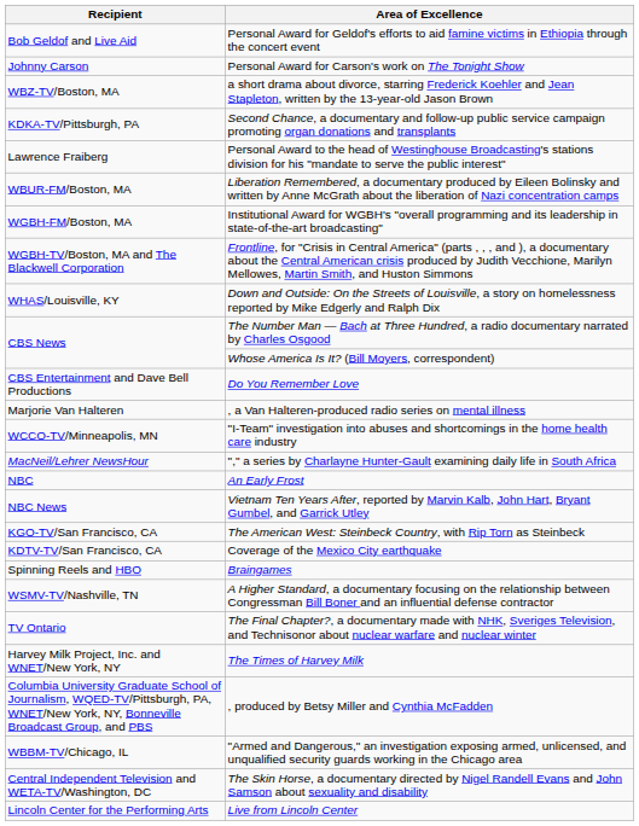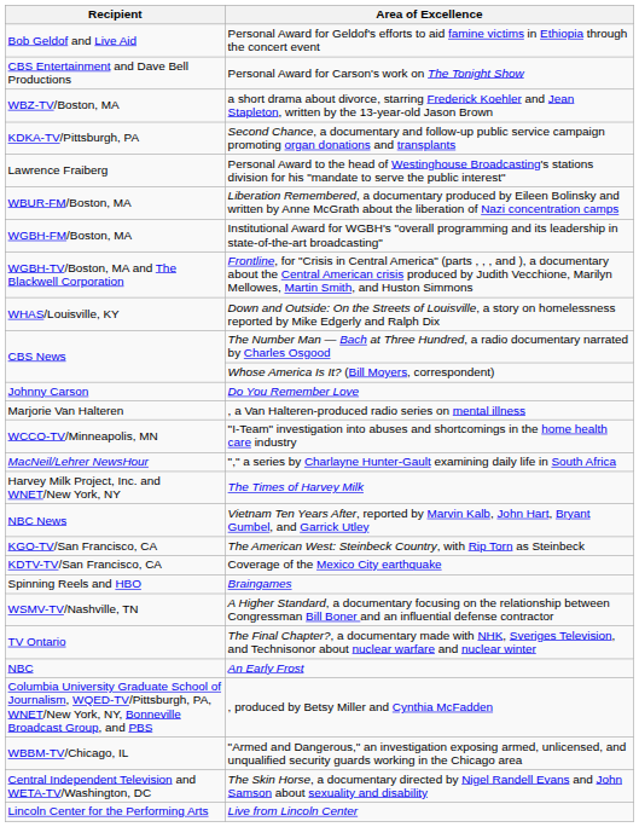 <table class="wikitable" style="width:95%">
 <tr bgcolor="#CCCCCC">
 <th width=35%>Recipient</th>
 <th width=65%>Area of Excellence</th>
 </tr>
 <tr>
 <td><a href='#'>Bob Geldof</a> and <a href='#'>Live Aid</a></td>
 <td>Personal Award for Geldof's efforts to aid <a href='#'>famine victims</a> in <a href='#'>Ethiopia</a> through the concert event</td>
 </tr>
 <tr>
-<td><a href='#'>Johnny Carson</a></td>
+<td><a href='#'>CBS Entertainment</a> and Dave Bell Productions</td>
 <td>Personal Award for Carson's work on <em><a href='#'>The Tonight Show</a></em></td>
 </tr>
 <tr>
 <td><a href='#'>WBZ-TV</a>/Boston, MA</td>
 <td><em></em> a short drama about divorce, starring <a href='#'>Frederick Koehler</a> and <a href='#'>Jean Stapleton</a>, written by the 13-year-old Jason Brown</td>
 </tr>
 <tr>
 <td><a href='#'>KDKA-TV</a>/Pittsburgh, PA</td>
 <td><em>Second Chance</em>, a documentary and follow-up public service campaign promoting <a href='#'>organ donations</a> and <a href='#'>transplants</a></td>
 </tr>
 <tr>
 <td>Lawrence Fraiberg</td>
 <td>Personal Award to the head of <a href='#'>Westinghouse Broadcasting</a>'s stations division for his "mandate to serve the public interest"</td>
 </tr>
 <tr>
 <td><a href='#'>WBUR-FM</a>/Boston, MA</td>
 <td><em>Liberation Remembered</em>, a documentary produced by Eileen Bolinsky and written by Anne McGrath about the liberation of <a href='#'>Nazi concentration camps</a></td>
 </tr>
 <tr>
 <td><a href='#'>WGBH-FM</a>/Boston, MA</td>
 <td>Institutional Award for WGBH's "overall programming and its leadership in state-of-the-art broadcasting"</td>
 </tr>
 <tr>
 <td><a href='#'>WGBH-TV</a>/Boston, MA and <a href='#'>The Blackwell Corporation</a></td>
 <td><em><a href='#'>Frontline</a></em>, for "Crisis in Central America" (parts , , , and ), a documentary about the <a href='#'>Central American crisis</a> produced by Judith Vecchione, Marilyn Mellowes, <a href='#'>Martin Smith</a>, and Huston Simmons</td>
 </tr>
 <tr>
 <td><a href='#'>WHAS</a>/Louisville, KY</td>
 <td><em>Down and Outside: On the Streets of Louisville</em>, a story on homelessness reported by Mike Edgerly and Ralph Dix</td>
 </tr>
 <tr>
 <td rowspan="2"><a href='#'>CBS News</a></td>
 <td><em>The Number Man — <a href='#'>Bach</a> at Three Hundred</em>, a radio documentary narrated by <a href='#'>Charles Osgood</a></td>
 </tr>
 <tr>
 <td><em>Whose America Is It?</em> (<a href='#'>Bill Moyers</a>, correspondent)</td>
 </tr>
 <tr>
-<td><a href='#'>CBS Entertainment</a> and Dave Bell Productions</td>
+<td><a href='#'>Johnny Carson</a></td>
 <td><em><a href='#'>Do You Remember Love</a></em></td>
 </tr>
 <tr>
 <td>Marjorie Van Halteren</td>
 <td><em></em>, a Van Halteren-produced radio series on <a href='#'>mental illness</a></td>
 </tr>
 <tr>
 <td><a href='#'>WCCO-TV</a>/Minneapolis, MN</td>
 <td>"I-Team" investigation into abuses and shortcomings in the <a href='#'>home health care</a> industry</td>
 </tr>
 <tr>
 <td><em><a href='#'>MacNeil/Lehrer NewsHour</a></em></td>
 <td>"," a series by <a href='#'>Charlayne Hunter-Gault</a> examining daily life in <a href='#'>South Africa</a></td>
 </tr>
 <tr>
-<td><a href='#'>NBC</a></td>
-<td><em><a href='#'>An Early Frost</a></em></td>
+<td>Harvey Milk Project, Inc. and <a href='#'>WNET</a>/New York, NY</td>
+<td><em><a href='#'>The Times of Harvey Milk</a></em></td>
 </tr>
 <tr>
 <td><a href='#'>NBC News</a></td>
 <td><em>Vietnam Ten Years After</em>, reported by <a href='#'>Marvin Kalb</a>, <a href='#'>John Hart</a>, <a href='#'>Bryant Gumbel</a>, and <a href='#'>Garrick Utley</a></td>
 </tr>
 <tr>
 <td><a href='#'>KGO-TV</a>/San Francisco, CA</td>
 <td><em>The American West: Steinbeck Country</em>, with <a href='#'>Rip Torn</a> as Steinbeck</td>
 </tr>
 <tr>
 <td><a href='#'>KDTV-TV</a>/San Francisco, CA</td>
 <td>Coverage of the <a href='#'>Mexico City earthquake</a></td>
 </tr>
 <tr>
 <td>Spinning Reels and <a href='#'>HBO</a></td>
 <td><em><a href='#'>Braingames</a></em></td>
 </tr>
 <tr>
 <td><a href='#'>WSMV-TV</a>/Nashville, TN</td>
 <td><em>A Higher Standard</em>, a documentary focusing on the relationship between  Congressman <a href='#'>Bill Boner </a> and an influential defense contractor</td>
 </tr>
 <tr>
 <td><a href='#'>TV Ontario</a></td>
 <td><em>The Final Chapter?</em>, a documentary made with <a href='#'>NHK</a>, <a href='#'>Sveriges Television</a>, and Technisonor about <a href='#'>nuclear warfare</a> and <a href='#'>nuclear winter</a></td>
 </tr>
 <tr>
-<td>Harvey Milk Project, Inc. and <a href='#'>WNET</a>/New York, NY</td>
-<td><em><a href='#'>The Times of Harvey Milk</a></em></td>
+<td><a href='#'>NBC</a></td>
+<td><em><a href='#'>An Early Frost</a></em></td>
 </tr>
 <tr>
 <td><a href='#'>Columbia University Graduate School of Journalism</a>, <a href='#'>WQED-TV</a>/Pittsburgh, PA, <a href='#'>WNET</a>/New York, NY, <a href='#'>Bonneville Broadcast Group</a>, and <a href='#'>PBS</a></td>
 <td><em></em>, produced by Betsy Miller and <a href='#'>Cynthia McFadden</a></td>
 </tr>
 <tr>
 <td><a href='#'>WBBM-TV</a>/Chicago, IL</td>
 <td>"Armed and Dangerous," an investigation exposing armed, unlicensed, and unqualified security guards working in the Chicago area</td>
 </tr>
 <tr>
 <td><a href='#'>Central Independent Television</a> and <a href='#'>WETA-TV</a>/Washington, DC</td>
 <td><em>The Skin Horse</em>, a documentary directed by <a href='#'>Nigel Randell Evans</a> and <a href='#'>John Samson</a> about <a href='#'>sexuality and disability</a></td>
 </tr>
 <tr>
 <td><a href='#'>Lincoln Center for the Performing Arts</a></td>
 <td><em><a href='#'>Live from Lincoln Center</a></em></td>
 </tr>
 </table>
